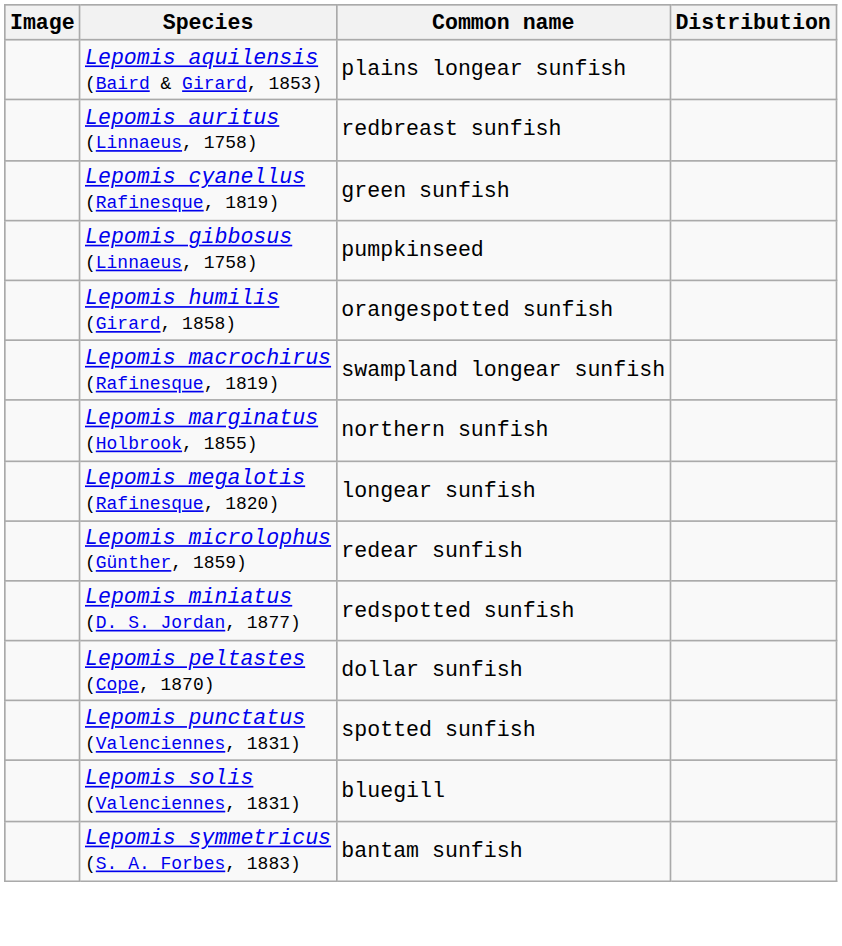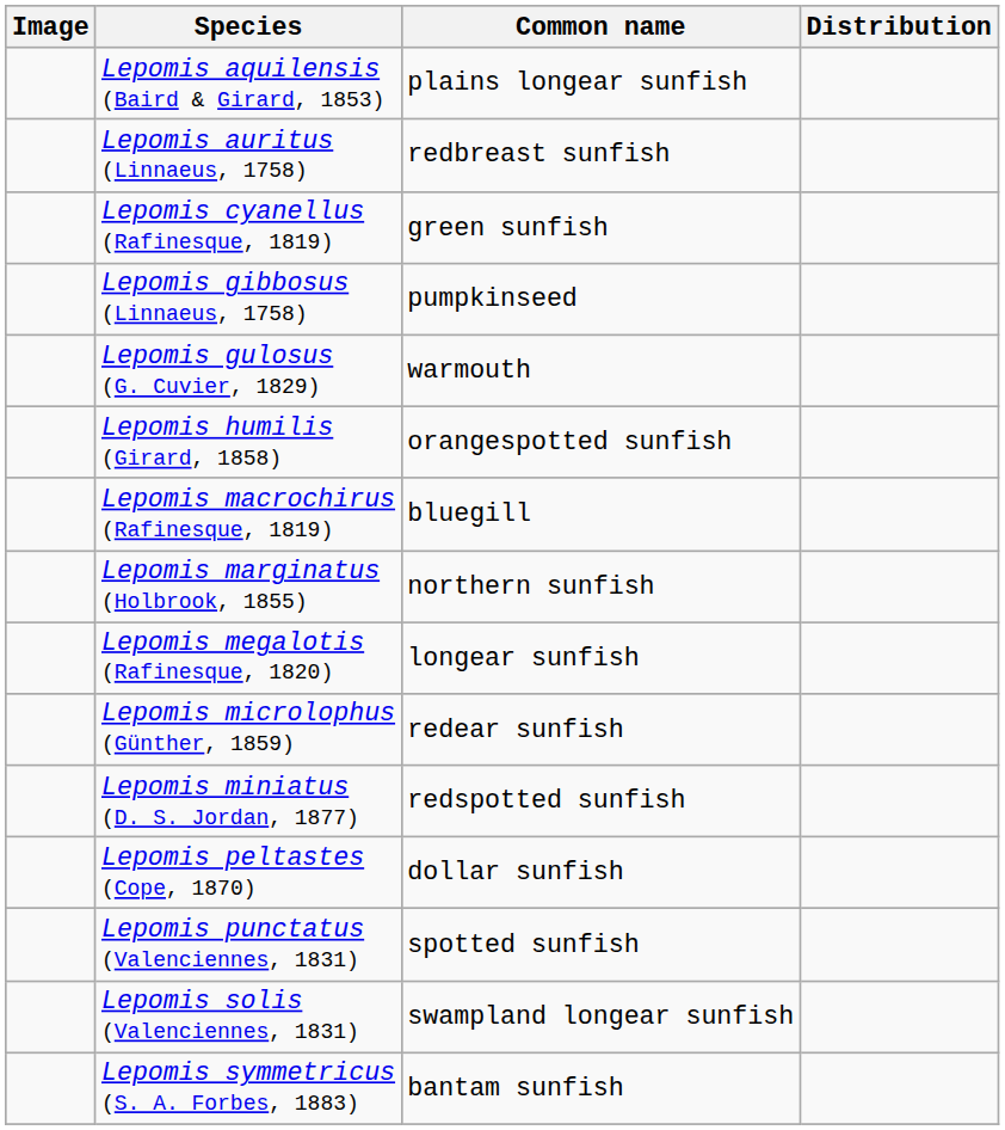 <table class="wikitable">
 <tr>
 <th>Image</th>
 <th>Species</th>
 <th>Common name</th>
 <th>Distribution</th>
 </tr>
 <tr>
 <td></td>
 <td><em><a href='#'>Lepomis aquilensis</a></em><br><small>(<a href='#'>Baird</a> & <a href='#'>Girard</a>, 1853)</small></td>
 <td>plains longear sunfish</td>
 <td></td>
 </tr>
 <tr>
 <td></td>
 <td><em><a href='#'>Lepomis auritus</a></em><br><small>(<a href='#'>Linnaeus</a>, 1758)</small></td>
 <td>redbreast sunfish</td>
 <td></td>
 </tr>
 <tr>
 <td></td>
 <td><em><a href='#'>Lepomis cyanellus</a></em><br><small>(<a href='#'>Rafinesque</a>, 1819)</small></td>
 <td>green sunfish</td>
 <td></td>
 </tr>
 <tr>
 <td></td>
 <td><em><a href='#'>Lepomis gibbosus</a></em><br><small>(<a href='#'>Linnaeus</a>, 1758)</small></td>
 <td>pumpkinseed</td>
 <td></td>
 </tr>
 <tr>
 <td></td>
+<td><em><a href='#'>Lepomis gulosus</a></em><br><small>(<a href='#'>G. Cuvier</a>, 1829)</small></td>
+<td>warmouth</td>
+<td></td>
+</tr>
+<tr>
+<td></td>
 <td><em><a href='#'>Lepomis humilis</a></em><br><small>(<a href='#'>Girard</a>, 1858)</small></td>
 <td>orangespotted sunfish</td>
 <td></td>
 </tr>
 <tr>
 <td></td>
 <td><em><a href='#'>Lepomis macrochirus</a></em><br><small>(<a href='#'>Rafinesque</a>, 1819)</small></td>
-<td>swampland longear sunfish</td>
+<td>bluegill</td>
 <td></td>
 </tr>
 <tr>
 <td></td>
 <td><em><a href='#'>Lepomis marginatus</a></em><br><small>(<a href='#'>Holbrook</a>, 1855)</small></td>
 <td>northern sunfish</td>
 <td></td>
 </tr>
 <tr>
 <td></td>
 <td><em><a href='#'>Lepomis megalotis</a></em><br><small>(<a href='#'>Rafinesque</a>, 1820)</small></td>
 <td>longear sunfish</td>
 <td></td>
 </tr>
 <tr>
 <td></td>
 <td><em><a href='#'>Lepomis microlophus</a></em><br><small>(<a href='#'>Günther</a>, 1859)</small></td>
 <td>redear sunfish</td>
 <td></td>
 </tr>
 <tr>
 <td></td>
 <td><em><a href='#'>Lepomis miniatus</a></em><br><small>(<a href='#'>D. S. Jordan</a>, 1877)</small></td>
 <td>redspotted sunfish</td>
 <td></td>
 </tr>
 <tr>
 <td></td>
 <td><em><a href='#'>Lepomis peltastes</a></em><br><small>(<a href='#'>Cope</a>, 1870)</small></td>
 <td>dollar sunfish</td>
 <td></td>
 </tr>
 <tr>
 <td></td>
 <td><em><a href='#'>Lepomis punctatus</a></em><br><small>(<a href='#'>Valenciennes</a>, 1831)</small></td>
 <td>spotted sunfish</td>
 <td></td>
 </tr>
 <tr>
 <td></td>
 <td><em><a href='#'>Lepomis solis</a></em><br><small>(<a href='#'>Valenciennes</a>, 1831)</small></td>
-<td>bluegill</td>
+<td>swampland longear sunfish</td>
 <td></td>
 </tr>
 <tr>
 <td></td>
 <td><em><a href='#'>Lepomis symmetricus</a></em><br><small>(<a href='#'>S. A. Forbes</a>, 1883)</small></td>
 <td>bantam sunfish</td>
 <td></td>
 </tr>
 </table>
